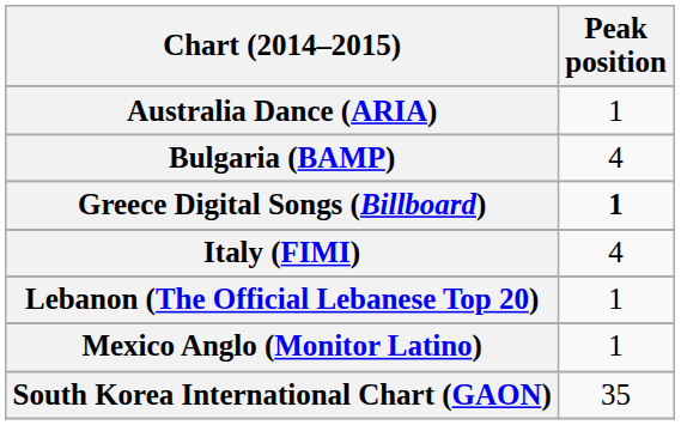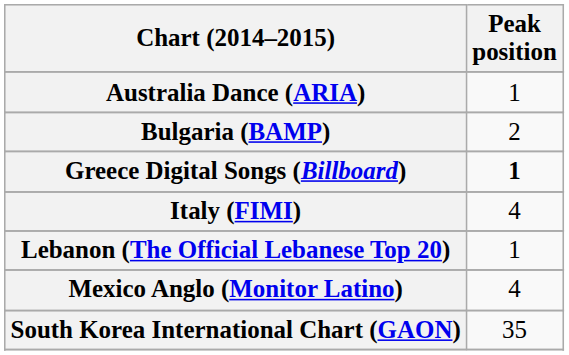 <table class="wikitable sortable plainrowheaders" style="text-align:center;">
 <tr>
 <th scope="col">Chart (2014–2015)</th>
 <th scope="col">Peak<br>position</th>
 </tr>
 <tr>
 </tr>
 <tr>
 <th scope="row">Australia Dance (<a href='#'>ARIA</a>)</th>
 <td>1</td>
 </tr>
 <tr>
 </tr>
 <tr>
 </tr>
 <tr>
 </tr>
 <tr>
 <th scope="row">Bulgaria (<a href='#'>BAMP</a>)</th>
-<td>4</td>
+<td>2</td>
 </tr>
 <tr>
 </tr>
 <tr>
 </tr>
 <tr>
 </tr>
 <tr>
 </tr>
 <tr>
 </tr>
 <tr>
 </tr>
 <tr>
 </tr>
 <tr>
 </tr>
 <tr>
 </tr>
 <tr>
 </tr>
 <tr>
 <th scope="row">Greece Digital Songs (<em><a href='#'>Billboard</a></em>)</th>
 <td><strong>1</strong></td>
 </tr>
 <tr>
 </tr>
 <tr>
 </tr>
 <tr>
 </tr>
 <tr>
 </tr>
 <tr>
 <th scope="row">Italy (<a href='#'>FIMI</a>)</th>
 <td>4</td>
 </tr>
 <tr>
 </tr>
 <tr>
 <th scope="row">Lebanon (<a href='#'>The Official Lebanese Top 20</a>)</th>
 <td>1</td>
 </tr>
 <tr>
 </tr>
 <tr>
 <th scope="row">Mexico Anglo (<a href='#'>Monitor Latino</a>)</th>
-<td>1</td>
+<td>4</td>
 </tr>
 <tr>
 </tr>
 <tr>
 </tr>
 <tr>
 </tr>
 <tr>
 </tr>
 <tr>
 </tr>
 <tr>
 </tr>
 <tr>
 </tr>
 <tr>
 </tr>
 <tr>
 </tr>
 <tr>
 </tr>
 <tr>
 </tr>
 <tr>
 </tr>
 <tr>
 </tr>
 <tr>
 <th scope="row">South Korea International Chart (<a href='#'>GAON</a>)</th>
 <td>35</td>
 </tr>
 <tr>
 </tr>
 <tr>
 </tr>
 <tr>
 </tr>
 <tr>
 </tr>
 <tr>
 </tr>
 <tr>
 </tr>
 <tr>
 </tr>
 <tr>
 </tr>
 <tr>
 </tr>
 <tr>
 </tr>
 <tr>
 </tr>
 </table>
